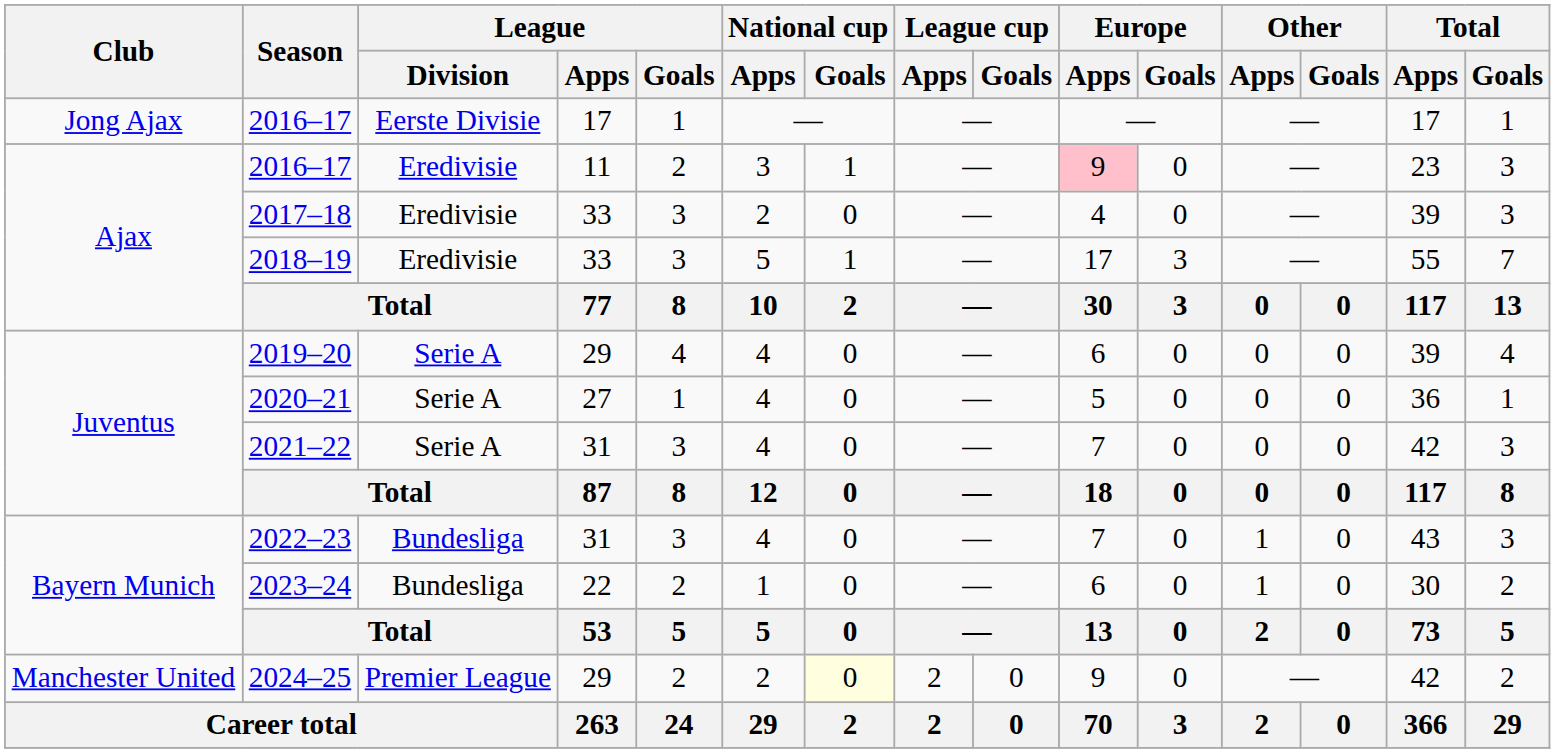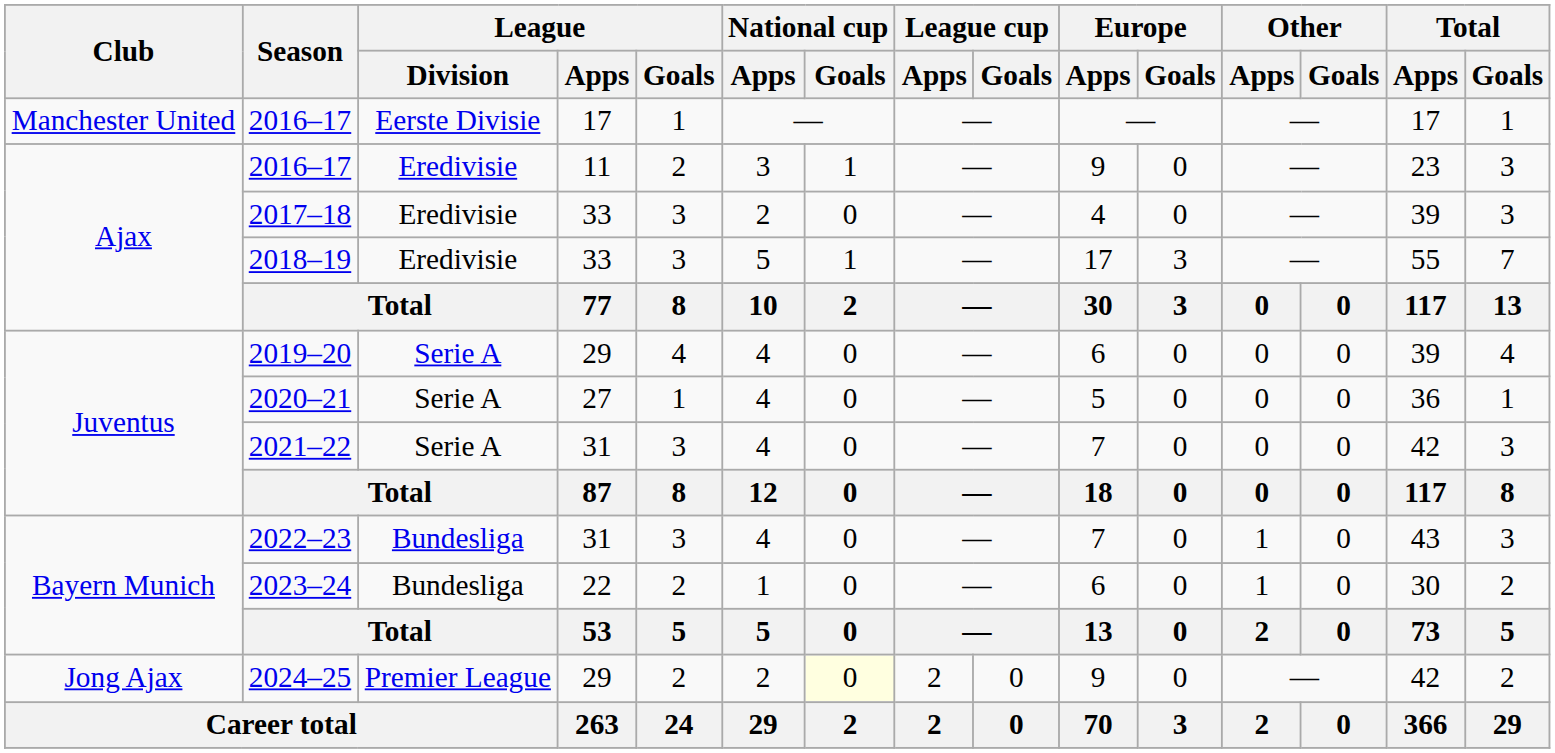 <table class="wikitable" style="text-align: center;">
 <tr>
 <th rowspan="2">Club</th>
 <th rowspan="2">Season</th>
 <th colspan="3">League</th>
 <th colspan="2">National cup</th>
 <th colspan="2">League cup</th>
 <th colspan="2">Europe</th>
 <th colspan="2">Other</th>
 <th colspan="2">Total</th>
 </tr>
 <tr>
 <th>Division</th>
 <th>Apps</th>
 <th>Goals</th>
 <th>Apps</th>
 <th>Goals</th>
 <th>Apps</th>
 <th>Goals</th>
 <th>Apps</th>
 <th>Goals</th>
 <th>Apps</th>
 <th>Goals</th>
 <th>Apps</th>
 <th>Goals</th>
 </tr>
 <tr>
-<td><a href='#'>Jong Ajax</a></td>
+<td><a href='#'>Manchester United</a></td>
 <td><a href='#'>2016–17</a></td>
 <td><a href='#'>Eerste Divisie</a></td>
 <td>17</td>
 <td>1</td>
 <td colspan="2">—</td>
 <td colspan="2">—</td>
 <td colspan="2">—</td>
 <td colspan="2">—</td>
 <td>17</td>
 <td>1</td>
 </tr>
 <tr>
 <td rowspan="4"><a href='#'>Ajax</a></td>
 <td><a href='#'>2016–17</a></td>
 <td><a href='#'>Eredivisie</a></td>
 <td>11</td>
 <td>2</td>
 <td>3</td>
 <td>1</td>
 <td colspan="2">—</td>
-<td style="background: pink;">9</td>
+<td>9</td>
 <td>0</td>
 <td colspan="2">—</td>
 <td>23</td>
 <td>3</td>
 </tr>
 <tr>
 <td><a href='#'>2017–18</a></td>
 <td>Eredivisie</td>
 <td>33</td>
 <td>3</td>
 <td>2</td>
 <td>0</td>
 <td colspan="2">—</td>
 <td>4</td>
 <td>0</td>
 <td colspan="2">—</td>
 <td>39</td>
 <td>3</td>
 </tr>
 <tr>
 <td><a href='#'>2018–19</a></td>
 <td>Eredivisie</td>
 <td>33</td>
 <td>3</td>
 <td>5</td>
 <td>1</td>
 <td colspan="2">—</td>
 <td>17</td>
 <td>3</td>
 <td colspan="2">—</td>
 <td>55</td>
 <td>7</td>
 </tr>
 <tr>
 <th colspan="2">Total</th>
 <th>77</th>
 <th>8</th>
 <th>10</th>
 <th>2</th>
 <th colspan="2">—</th>
 <th>30</th>
 <th>3</th>
 <th>0</th>
 <th>0</th>
 <th>117</th>
 <th>13</th>
 </tr>
 <tr>
 <td rowspan="4"><a href='#'>Juventus</a></td>
 <td><a href='#'>2019–20</a></td>
 <td><a href='#'>Serie A</a></td>
 <td>29</td>
 <td>4</td>
 <td>4</td>
 <td>0</td>
 <td colspan="2">—</td>
 <td>6</td>
 <td>0</td>
 <td>0</td>
 <td>0</td>
 <td>39</td>
 <td>4</td>
 </tr>
 <tr>
 <td><a href='#'>2020–21</a></td>
 <td>Serie A</td>
 <td>27</td>
 <td>1</td>
 <td>4</td>
 <td>0</td>
 <td colspan="2">—</td>
 <td>5</td>
 <td>0</td>
 <td>0</td>
 <td>0</td>
 <td>36</td>
 <td>1</td>
 </tr>
 <tr>
 <td><a href='#'>2021–22</a></td>
 <td>Serie A</td>
 <td>31</td>
 <td>3</td>
 <td>4</td>
 <td>0</td>
 <td colspan="2">—</td>
 <td>7</td>
 <td>0</td>
 <td>0</td>
 <td>0</td>
 <td>42</td>
 <td>3</td>
 </tr>
 <tr>
 <th colspan="2">Total</th>
 <th>87</th>
 <th>8</th>
 <th>12</th>
 <th>0</th>
 <th colspan="2">—</th>
 <th>18</th>
 <th>0</th>
 <th>0</th>
 <th>0</th>
 <th>117</th>
 <th>8</th>
 </tr>
 <tr>
 <td rowspan="3"><a href='#'>Bayern Munich</a></td>
 <td><a href='#'>2022–23</a></td>
 <td><a href='#'>Bundesliga</a></td>
 <td>31</td>
 <td>3</td>
 <td>4</td>
 <td>0</td>
 <td colspan="2">—</td>
 <td>7</td>
 <td>0</td>
 <td>1</td>
 <td>0</td>
 <td>43</td>
 <td>3</td>
 </tr>
 <tr>
 <td><a href='#'>2023–24</a></td>
 <td>Bundesliga</td>
 <td>22</td>
 <td>2</td>
 <td>1</td>
 <td>0</td>
 <td colspan="2">—</td>
 <td>6</td>
 <td>0</td>
 <td>1</td>
 <td>0</td>
 <td>30</td>
 <td>2</td>
 </tr>
 <tr>
 <th colspan="2">Total</th>
 <th>53</th>
 <th>5</th>
 <th>5</th>
 <th>0</th>
 <th colspan="2">—</th>
 <th>13</th>
 <th>0</th>
 <th>2</th>
 <th>0</th>
 <th>73</th>
 <th>5</th>
 </tr>
 <tr>
-<td><a href='#'>Manchester United</a></td>
+<td><a href='#'>Jong Ajax</a></td>
 <td><a href='#'>2024–25</a></td>
 <td><a href='#'>Premier League</a></td>
 <td>29</td>
 <td>2</td>
 <td>2</td>
 <td style="background: lightyellow;">0</td>
 <td>2</td>
 <td>0</td>
 <td>9</td>
 <td>0</td>
 <td colspan="2">—</td>
 <td>42</td>
 <td>2</td>
 </tr>
 <tr>
 <th colspan="3">Career total</th>
 <th>263</th>
 <th>24</th>
 <th>29</th>
 <th>2</th>
 <th>2</th>
 <th>0</th>
 <th>70</th>
 <th>3</th>
 <th>2</th>
 <th>0</th>
 <th>366</th>
 <th>29</th>
 </tr>
 </table>
